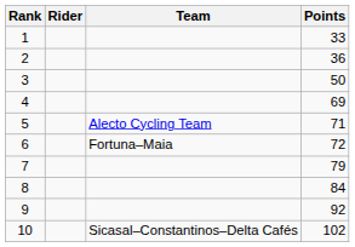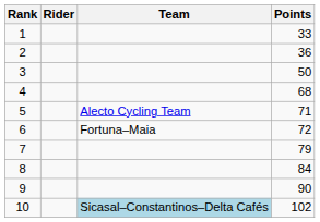 <table class="wikitable">
 <tr>
 <th scope="col">Rank</th>
 <th scope="col">Rider</th>
 <th scope="col">Team</th>
 <th scope="col">Points</th>
 </tr>
 <tr>
 <td style="text-align:center;">1</td>
 <td>  </td>
 <td></td>
 <td style="text-align:right;">33</td>
 </tr>
 <tr>
 <td style="text-align:center;">2</td>
 <td></td>
 <td></td>
 <td style="text-align:right;">36</td>
 </tr>
 <tr>
 <td style="text-align:center;">3</td>
 <td></td>
 <td></td>
 <td style="text-align:right;">50</td>
 </tr>
 <tr>
 <td style="text-align:center;">4</td>
 <td></td>
 <td></td>
-<td style="text-align:right;">69</td>
+<td style="text-align:right;">68</td>
 </tr>
 <tr>
 <td style="text-align:center;">5</td>
 <td></td>
 <td><a href='#'>Alecto Cycling Team</a></td>
 <td style="text-align:right;">71</td>
 </tr>
 <tr>
 <td style="text-align:center;">6</td>
 <td></td>
 <td>Fortuna–Maia</td>
 <td style="text-align:right;">72</td>
 </tr>
 <tr>
 <td style="text-align:center;">7</td>
 <td> </td>
 <td></td>
 <td style="text-align:right;">79</td>
 </tr>
 <tr>
 <td style="text-align:center;">8</td>
 <td></td>
 <td></td>
 <td style="text-align:right;">84</td>
 </tr>
 <tr>
 <td style="text-align:center;">9</td>
 <td></td>
 <td></td>
-<td style="text-align:right;">92</td>
+<td style="text-align:right;">90</td>
 </tr>
 <tr>
 <td style="text-align:center;">10</td>
 <td></td>
-<td>Sicasal–Constantinos–Delta Cafés</td>
+<td style="background: lightblue;">Sicasal–Constantinos–Delta Cafés</td>
 <td style="text-align:right;">102</td>
 </tr>
 </table>
